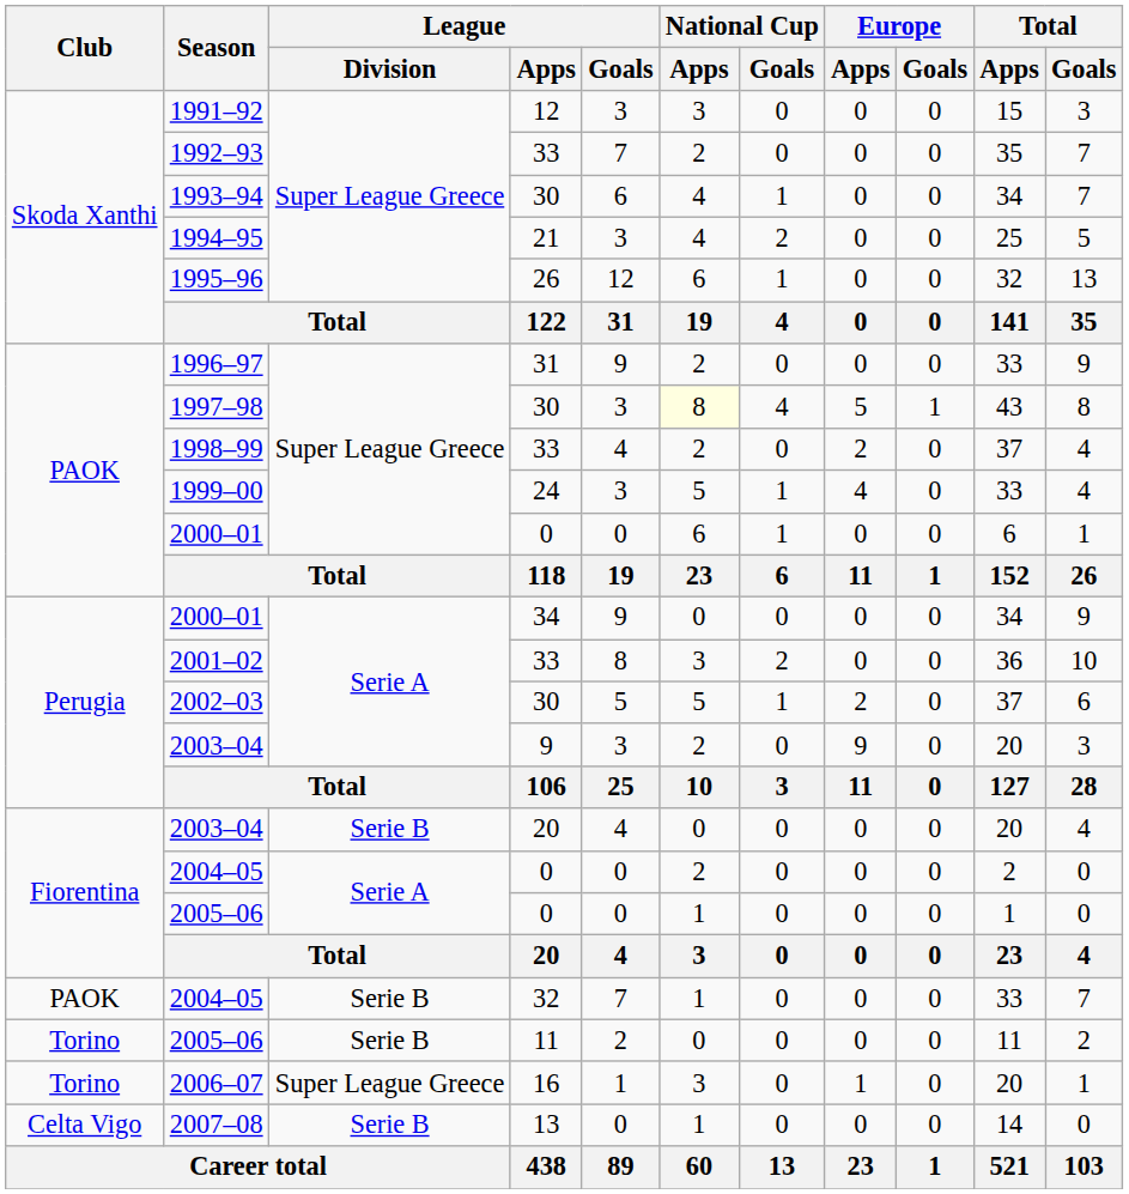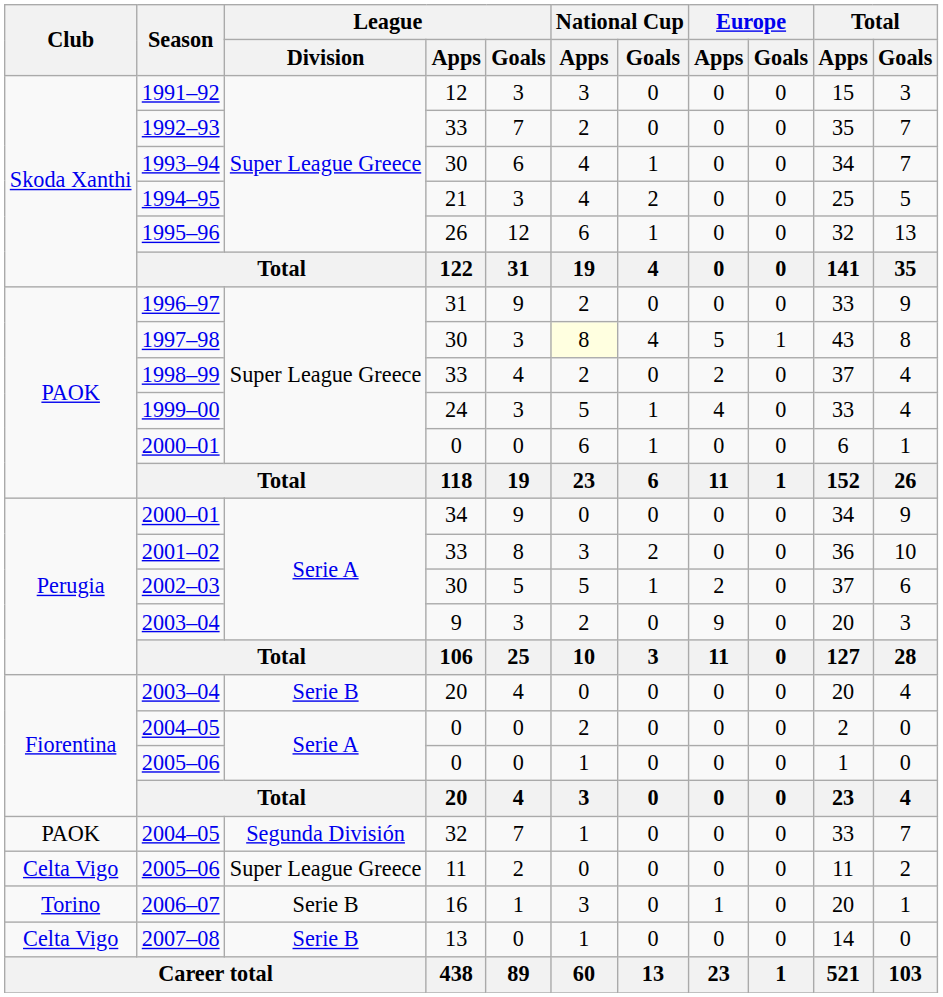 <table class="wikitable" style="text-align:center">
 <tr>
 <th rowspan="2">Club</th>
 <th rowspan="2">Season</th>
 <th colspan="3">League</th>
 <th colspan="2">National Cup</th>
 <th colspan="2"><a href='#'>Europe</a></th>
 <th colspan="2">Total</th>
 </tr>
 <tr>
 <th>Division</th>
 <th>Apps</th>
 <th>Goals</th>
 <th>Apps</th>
 <th>Goals</th>
 <th>Apps</th>
 <th>Goals</th>
 <th>Apps</th>
 <th>Goals</th>
 </tr>
 <tr>
 <td rowspan="6"><a href='#'>Skoda Xanthi</a></td>
 <td><a href='#'>1991–92</a></td>
 <td rowspan="5"><a href='#'>Super League Greece</a></td>
 <td>12</td>
 <td>3</td>
 <td>3</td>
 <td>0</td>
 <td>0</td>
 <td>0</td>
 <td>15</td>
 <td>3</td>
 </tr>
 <tr>
 <td><a href='#'>1992–93</a></td>
 <td>33</td>
 <td>7</td>
 <td>2</td>
 <td>0</td>
 <td>0</td>
 <td>0</td>
 <td>35</td>
 <td>7</td>
 </tr>
 <tr>
 <td><a href='#'>1993–94</a></td>
 <td>30</td>
 <td>6</td>
 <td>4</td>
 <td>1</td>
 <td>0</td>
 <td>0</td>
 <td>34</td>
 <td>7</td>
 </tr>
 <tr>
 <td><a href='#'>1994–95</a></td>
 <td>21</td>
 <td>3</td>
 <td>4</td>
 <td>2</td>
 <td>0</td>
 <td>0</td>
 <td>25</td>
 <td>5</td>
 </tr>
 <tr>
 <td><a href='#'>1995–96</a></td>
 <td>26</td>
 <td>12</td>
 <td>6</td>
 <td>1</td>
 <td>0</td>
 <td>0</td>
 <td>32</td>
 <td>13</td>
 </tr>
 <tr>
 <th colspan="2">Total</th>
 <th>122</th>
 <th>31</th>
 <th>19</th>
 <th>4</th>
 <th>0</th>
 <th>0</th>
 <th>141</th>
 <th>35</th>
 </tr>
 <tr>
 <td rowspan="6"><a href='#'>PAOK</a></td>
 <td><a href='#'>1996–97</a></td>
 <td rowspan="5">Super League Greece</td>
 <td>31</td>
 <td>9</td>
 <td>2</td>
 <td>0</td>
 <td>0</td>
 <td>0</td>
 <td>33</td>
 <td>9</td>
 </tr>
 <tr>
 <td><a href='#'>1997–98</a></td>
 <td>30</td>
 <td>3</td>
 <td style="background: lightyellow;">8</td>
 <td>4</td>
 <td>5</td>
 <td>1</td>
 <td>43</td>
 <td>8</td>
 </tr>
 <tr>
 <td><a href='#'>1998–99</a></td>
 <td>33</td>
 <td>4</td>
 <td>2</td>
 <td>0</td>
 <td>2</td>
 <td>0</td>
 <td>37</td>
 <td>4</td>
 </tr>
 <tr>
 <td><a href='#'>1999–00</a></td>
 <td>24</td>
 <td>3</td>
 <td>5</td>
 <td>1</td>
 <td>4</td>
 <td>0</td>
 <td>33</td>
 <td>4</td>
 </tr>
 <tr>
 <td><a href='#'>2000–01</a></td>
 <td>0</td>
 <td>0</td>
 <td>6</td>
 <td>1</td>
 <td>0</td>
 <td>0</td>
 <td>6</td>
 <td>1</td>
 </tr>
 <tr>
 <th colspan="2">Total</th>
 <th>118</th>
 <th>19</th>
 <th>23</th>
 <th>6</th>
 <th>11</th>
 <th>1</th>
 <th>152</th>
 <th>26</th>
 </tr>
 <tr>
 <td rowspan="5"><a href='#'>Perugia</a></td>
 <td><a href='#'>2000–01</a></td>
 <td rowspan="4"><a href='#'>Serie A</a></td>
 <td>34</td>
 <td>9</td>
 <td>0</td>
 <td>0</td>
 <td>0</td>
 <td>0</td>
 <td>34</td>
 <td>9</td>
 </tr>
 <tr>
 <td><a href='#'>2001–02</a></td>
 <td>33</td>
 <td>8</td>
 <td>3</td>
 <td>2</td>
 <td>0</td>
 <td>0</td>
 <td>36</td>
 <td>10</td>
 </tr>
 <tr>
 <td><a href='#'>2002–03</a></td>
 <td>30</td>
 <td>5</td>
 <td>5</td>
 <td>1</td>
 <td>2</td>
 <td>0</td>
 <td>37</td>
 <td>6</td>
 </tr>
 <tr>
 <td><a href='#'>2003–04</a></td>
 <td>9</td>
 <td>3</td>
 <td>2</td>
 <td>0</td>
 <td>9</td>
 <td>0</td>
 <td>20</td>
 <td>3</td>
 </tr>
 <tr>
 <th colspan="2">Total</th>
 <th>106</th>
 <th>25</th>
 <th>10</th>
 <th>3</th>
 <th>11</th>
 <th>0</th>
 <th>127</th>
 <th>28</th>
 </tr>
 <tr>
 <td rowspan="4"><a href='#'>Fiorentina</a></td>
 <td><a href='#'>2003–04</a></td>
 <td><a href='#'>Serie B</a></td>
 <td>20</td>
 <td>4</td>
 <td>0</td>
 <td>0</td>
 <td>0</td>
 <td>0</td>
 <td>20</td>
 <td>4</td>
 </tr>
 <tr>
 <td><a href='#'>2004–05</a></td>
 <td rowspan="2"><a href='#'>Serie A</a></td>
 <td>0</td>
 <td>0</td>
 <td>2</td>
 <td>0</td>
 <td>0</td>
 <td>0</td>
 <td>2</td>
 <td>0</td>
 </tr>
 <tr>
 <td><a href='#'>2005–06</a></td>
 <td>0</td>
 <td>0</td>
 <td>1</td>
 <td>0</td>
 <td>0</td>
 <td>0</td>
 <td>1</td>
 <td>0</td>
 </tr>
 <tr>
 <th colspan="2">Total</th>
 <th>20</th>
 <th>4</th>
 <th>3</th>
 <th>0</th>
 <th>0</th>
 <th>0</th>
 <th>23</th>
 <th>4</th>
 </tr>
 <tr>
 <td>PAOK</td>
 <td><a href='#'>2004–05</a></td>
-<td>Serie B</td>
+<td><a href='#'>Segunda División</a></td>
 <td>32</td>
 <td>7</td>
 <td>1</td>
 <td>0</td>
 <td>0</td>
 <td>0</td>
 <td>33</td>
 <td>7</td>
 </tr>
 <tr>
-<td><a href='#'>Torino</a></td>
+<td><a href='#'>Celta Vigo</a></td>
 <td><a href='#'>2005–06</a></td>
-<td>Serie B</td>
+<td>Super League Greece</td>
 <td>11</td>
 <td>2</td>
 <td>0</td>
 <td>0</td>
 <td>0</td>
 <td>0</td>
 <td>11</td>
 <td>2</td>
 </tr>
 <tr>
 <td><a href='#'>Torino</a></td>
 <td><a href='#'>2006–07</a></td>
-<td>Super League Greece</td>
+<td>Serie B</td>
 <td>16</td>
 <td>1</td>
 <td>3</td>
 <td>0</td>
 <td>1</td>
 <td>0</td>
 <td>20</td>
 <td>1</td>
 </tr>
 <tr>
 <td><a href='#'>Celta Vigo</a></td>
 <td><a href='#'>2007–08</a></td>
 <td><a href='#'>Serie B</a></td>
 <td>13</td>
 <td>0</td>
 <td>1</td>
 <td>0</td>
 <td>0</td>
 <td>0</td>
 <td>14</td>
 <td>0</td>
 </tr>
 <tr>
 <th colspan="3">Career total</th>
 <th>438</th>
 <th>89</th>
 <th>60</th>
 <th>13</th>
 <th>23</th>
 <th>1</th>
 <th>521</th>
 <th>103</th>
 </tr>
 </table>
